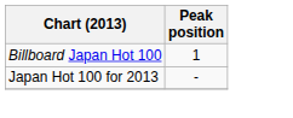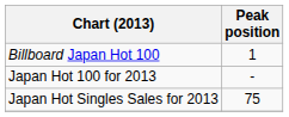 <table class="wikitable sortable">
 <tr>
 <th>Chart (2013)</th>
 <th>Peak<br>position</th>
 </tr>
 <tr>
 <td><em>Billboard</em> <a href='#'>Japan Hot 100</a></td>
 <td style="text-align:center;">1<br></td>
 </tr>
 <tr>
 <td>Japan Hot 100 for 2013</td>
 <td align=center>-</td>
 </tr>
 <tr>
+<td>Japan Hot Singles Sales for 2013</td>
+<td align=center>75</td>
+</tr>
+<tr>
 </tr>
 </table>
